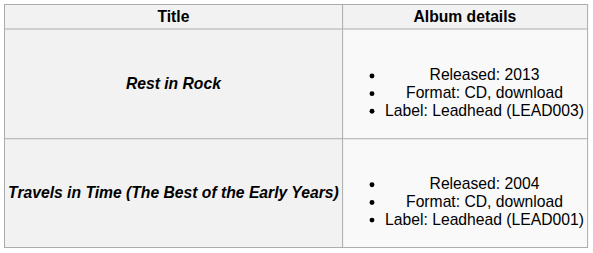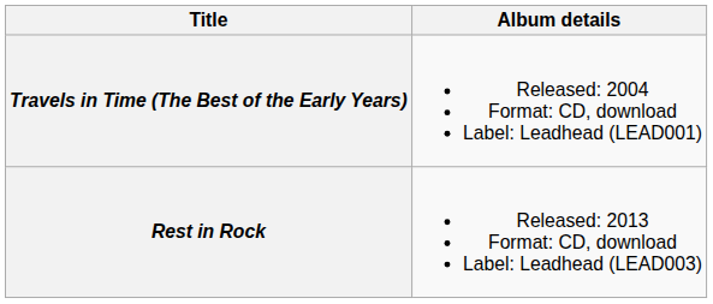 <table class="wikitable plainrowheaders" style="text-align:center;" border="1">
 <tr>
 <th>Title</th>
 <th>Album details</th>
 </tr>
 <tr>
+<th scope="row"><em>Travels in Time (The Best of the Early Years) </em></th>
+<td><br><ul><li>Released: 2004</li><li>Format: CD, download</li><li>Label: Leadhead (LEAD001)</li></ul></td>
+</tr>
+<tr>
 <th scope="row"><em>Rest in Rock</em></th>
 <td><br><ul><li>Released: 2013</li><li>Format: CD, download</li><li>Label: Leadhead (LEAD003)</li></ul></td>
 </tr>
-<tr>
-<th scope="row"><em>Travels in Time (The Best of the Early Years) </em></th>
-<td><br><ul><li>Released: 2004</li><li>Format: CD, download</li><li>Label: Leadhead (LEAD001)</li></ul></td>
-</tr>
 </table>
